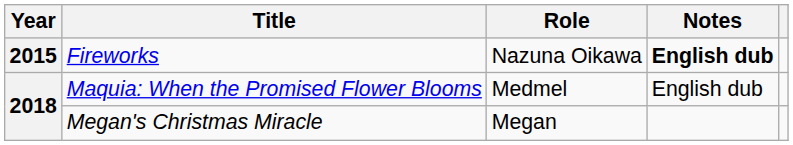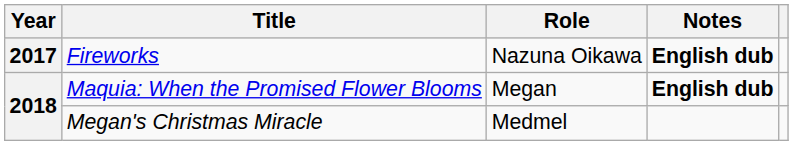 <table class="wikitable plainrowheaders sortable">
 <tr>
 <th scope="col">Year</th>
 <th scope="col">Title</th>
 <th scope="col">Role</th>
 <th scope="col" class="unsortable">Notes</th>
 <th scope="col" class="unsortable"></th>
 </tr>
 <tr>
-<th scope="row">2015</th>
+<th scope="row">2017</th>
 <td><em><a href='#'>Fireworks</a></em></td>
 <td>Nazuna Oikawa</td>
 <td><strong>English dub</strong></td>
 <td></td>
 </tr>
 <tr>
 <th scope="rowgroup" rowspan="2">2018</th>
 <td><em><a href='#'>Maquia: When the Promised Flower Blooms</a></em></td>
-<td>Medmel</td>
-<td>English dub</td>
+<td>Megan</td>
+<td><strong>English dub</strong></td>
 <td></td>
 </tr>
 <tr>
 <td><em>Megan's Christmas Miracle</em></td>
-<td>Megan</td>
+<td>Medmel</td>
 <td></td>
 <td></td>
 </tr>
 </table>
